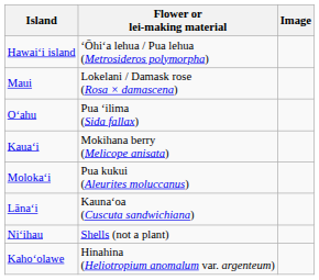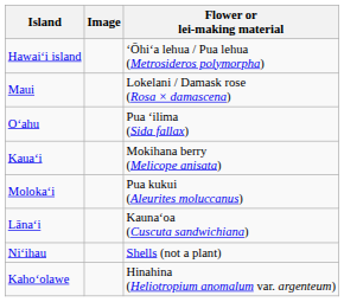 <table class="wikitable">
 <tr>
 <th>Island</th>
+<th>Image</th>
 <th>Flower or <br>lei-making material</th>
-<th>Image</th>
 </tr>
 <tr>
 <td><a href='#'>Hawaiʻi island</a></td>
+<td></td>
 <td>ʻŌhiʻa lehua / Pua lehua<br>(<em><a href='#'>Metrosideros polymorpha</a></em>)</td>
-<td></td>
 </tr>
 <tr>
 <td><a href='#'>Maui</a></td>
+<td></td>
 <td>Lokelani / Damask rose<br>(<em><a href='#'>Rosa × damascena</a></em>)</td>
-<td></td>
 </tr>
 <tr>
 <td><a href='#'>Oʻahu</a></td>
+<td></td>
 <td>Pua ʻilima<br>(<em><a href='#'>Sida fallax</a></em>)</td>
-<td></td>
 </tr>
 <tr>
 <td><a href='#'>Kauaʻi</a></td>
+<td></td>
 <td>Mokihana berry<br>(<em><a href='#'>Melicope anisata</a></em>)</td>
-<td></td>
 </tr>
 <tr>
 <td><a href='#'>Molokaʻi</a></td>
+<td></td>
 <td>Pua kukui<br>(<em><a href='#'>Aleurites moluccanus</a></em>)</td>
-<td></td>
 </tr>
 <tr>
 <td><a href='#'>Lānaʻi</a></td>
+<td></td>
 <td>Kaunaʻoa<br>(<em><a href='#'>Cuscuta sandwichiana</a></em>)</td>
-<td></td>
 </tr>
 <tr>
 <td><a href='#'>Niʻihau</a></td>
+<td></td>
 <td><span><a href='#'>Shells</a> (not a plant)</span></td>
-<td></td>
 </tr>
 <tr>
 <td><a href='#'>Kahoʻolawe</a></td>
+<td></td>
 <td>Hinahina<br>(<em><a href='#'>Heliotropium anomalum</a></em> var. <em>argenteum</em>)</td>
-<td></td>
 </tr>
 </table>
